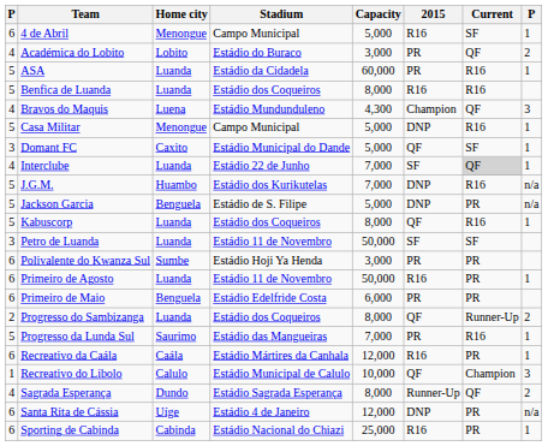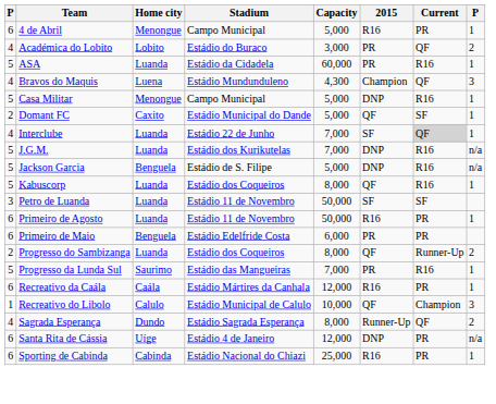 <table class="wikitable sortable">
 <tr>
 <th>P</th>
 <th>Team</th>
 <th>Home city</th>
 <th>Stadium</th>
 <th>Capacity</th>
 <th>2015</th>
 <th>Current</th>
 <th>P</th>
 </tr>
 <tr>
 <td align=center>6</td>
 <td><a href='#'>4 de Abril</a></td>
 <td><a href='#'>Menongue</a></td>
 <td>Campo Municipal</td>
 <td align="center">5,000</td>
 <td data-sort-value="5">R16</td>
-<td data-sort-value="3">SF</td>
+<td data-sort-value="6">PR</td>
 <td> 1</td>
 </tr>
 <tr>
 <td align=center>4</td>
 <td><a href='#'>Académica do Lobito</a></td>
 <td><a href='#'>Lobito</a></td>
 <td><a href='#'>Estádio do Buraco</a></td>
 <td align="center">3,000</td>
 <td data-sort-value="6">PR</td>
 <td data-sort-value="4">QF</td>
 <td data-sort-value="2.2"> 2</td>
 </tr>
 <tr>
 <td align=center>5</td>
 <td><a href='#'>ASA</a></td>
 <td><a href='#'>Luanda</a></td>
 <td><a href='#'>Estádio da Cidadela</a></td>
 <td align="center">60,000</td>
 <td data-sort-value="6">PR</td>
 <td data-sort-value="5">R16</td>
 <td data-sort-value="3"> 1</td>
 </tr>
 <tr>
-<td align=center>5</td>
-<td><a href='#'>Benfica de Luanda</a></td>
-<td><a href='#'>Luanda</a></td>
-<td><a href='#'>Estádio dos Coqueiros</a></td>
-<td align="center">8,000</td>
-<td data-sort-value="5">R16</td>
-<td data-sort-value="5">R16</td>
-<td align=center data-sort-value="4"></td>
-</tr>
-<tr>
 <td align=center>4</td>
 <td><a href='#'>Bravos do Maquis</a></td>
 <td><a href='#'>Luena</a></td>
 <td><a href='#'>Estádio Mundunduleno</a></td>
 <td align="center">4,300</td>
 <td data-sort-value="1">Champion</td>
 <td data-sort-value="4">QF</td>
 <td> 3</td>
 </tr>
 <tr>
 <td align=center>5</td>
 <td><a href='#'>Casa Militar</a></td>
 <td><a href='#'>Menongue</a></td>
 <td>Campo Municipal</td>
 <td align="center">5,000</td>
 <td data-sort-value="7">DNP</td>
 <td data-sort-value="5">R16</td>
 <td> 1</td>
 </tr>
 <tr>
-<td align=center>3</td>
+<td align=center>2</td>
 <td><a href='#'>Domant FC</a></td>
 <td><a href='#'>Caxito</a></td>
 <td><a href='#'>Estádio Municipal do Dande</a></td>
 <td align="center">5,000</td>
 <td data-sort-value="4">QF</td>
 <td data-sort-value="3">SF</td>
 <td data-sort-value="3"> 1</td>
 </tr>
 <tr>
 <td align=center>4</td>
 <td><a href='#'>Interclube</a></td>
 <td><a href='#'>Luanda</a></td>
 <td><a href='#'>Estádio 22 de Junho</a></td>
 <td align="center">7,000</td>
 <td data-sort-value="3">SF</td>
 <td data-sort-value="4" style="background: lightgrey;">QF</td>
 <td> 1</td>
 </tr>
 <tr>
 <td align=center>5</td>
 <td><a href='#'>J.G.M.</a></td>
-<td><a href='#'>Huambo</a></td>
+<td><a href='#'>Luanda</a></td>
 <td><a href='#'>Estádio dos Kurikutelas</a></td>
 <td align="center">7,000</td>
 <td data-sort-value="7">DNP</td>
 <td data-sort-value="5">R16</td>
 <td>n/a</td>
 </tr>
 <tr>
 <td align=center>5</td>
 <td><a href='#'>Jackson Garcia</a></td>
 <td><a href='#'>Benguela</a></td>
 <td>Estádio de S. Filipe</td>
 <td align="center">5,000</td>
 <td data-sort-value="7">DNP</td>
-<td data-sort-value="6">PR</td>
+<td data-sort-value="5">R16</td>
 <td>n/a</td>
 </tr>
 <tr>
 <td align=center>5</td>
 <td><a href='#'>Kabuscorp</a></td>
 <td><a href='#'>Luanda</a></td>
 <td><a href='#'>Estádio dos Coqueiros</a></td>
 <td align="center">8,000</td>
 <td data-sort-value="4">QF</td>
 <td data-sort-value="5">R16</td>
 <td> 1</td>
 </tr>
 <tr>
 <td align=center>3</td>
 <td><a href='#'>Petro de Luanda</a></td>
 <td><a href='#'>Luanda</a></td>
 <td><a href='#'>Estádio 11 de Novembro</a></td>
 <td align="center">50,000</td>
 <td data-sort-value="3">SF</td>
 <td data-sort-value="3">SF</td>
-<td align=center data-sort-value="4"></td>
-</tr>
-<tr>
-<td align=center>6</td>
-<td><a href='#'>Polivalente do Kwanza Sul</a></td>
-<td><a href='#'>Sumbe</a></td>
-<td>Estádio Hoji Ya Henda</td>
-<td align="center">3,000</td>
-<td data-sort-value="6">PR</td>
-<td data-sort-value="6">PR</td>
 <td align=center data-sort-value="4"></td>
 </tr>
 <tr>
 <td align=center>6</td>
 <td><a href='#'>Primeiro de Agosto</a></td>
 <td><a href='#'>Luanda</a></td>
 <td><a href='#'>Estádio 11 de Novembro</a></td>
 <td align="center">50,000</td>
 <td data-sort-value="5">R16</td>
 <td data-sort-value="6">PR</td>
 <td> 1</td>
 </tr>
 <tr>
 <td align=center>6</td>
 <td><a href='#'>Primeiro de Maio</a></td>
 <td><a href='#'>Benguela</a></td>
 <td><a href='#'>Estádio Edelfride Costa</a></td>
 <td align="center">6,000</td>
 <td data-sort-value="6">PR</td>
 <td data-sort-value="6">PR</td>
 <td align=center data-sort-value="4"></td>
 </tr>
 <tr>
 <td align=center>2</td>
 <td><a href='#'>Progresso do Sambizanga</a></td>
 <td><a href='#'>Luanda</a></td>
 <td><a href='#'>Estádio dos Coqueiros</a></td>
 <td align="center">8,000</td>
 <td data-sort-value="4">QF</td>
 <td data-sort-value="2">Runner-Up</td>
 <td data-sort-value="2.1"> 2</td>
 </tr>
 <tr>
 <td align=center>5</td>
 <td><a href='#'>Progresso da Lunda Sul</a></td>
 <td><a href='#'>Saurimo</a></td>
 <td><a href='#'>Estádio das Mangueiras</a></td>
 <td align="center">7,000</td>
 <td data-sort-value="6">PR</td>
 <td data-sort-value="5">R16</td>
 <td data-sort-value="3"> 1</td>
 </tr>
 <tr>
 <td align=center>6</td>
 <td><a href='#'>Recreativo da Caála</a></td>
 <td><a href='#'>Caála</a></td>
 <td><a href='#'>Estádio Mártires da Canhala</a></td>
 <td align="center">12,000</td>
 <td data-sort-value="5">R16</td>
 <td data-sort-value="6">PR</td>
 <td> 1</td>
 </tr>
 <tr>
 <td align=center>1</td>
 <td><a href='#'>Recreativo do Libolo</a></td>
 <td><a href='#'>Calulo</a></td>
 <td><a href='#'>Estádio Municipal de Calulo</a></td>
 <td align="center">10,000</td>
 <td data-sort-value="4">QF</td>
 <td data-sort-value="1">Champion</td>
 <td data-sort-value="1"> 3</td>
 </tr>
 <tr>
 <td align=center>4</td>
 <td><a href='#'>Sagrada Esperança</a></td>
 <td><a href='#'>Dundo</a></td>
 <td><a href='#'>Estádio Sagrada Esperança</a></td>
 <td align="center">8,000</td>
 <td data-sort-value="2">Runner-Up</td>
 <td data-sort-value="4">QF</td>
 <td> 2</td>
 </tr>
 <tr>
 <td align=center>6</td>
 <td><a href='#'>Santa Rita de Cássia</a></td>
 <td><a href='#'>Uíge</a></td>
 <td><a href='#'>Estádio 4 de Janeiro</a></td>
 <td align="center">12,000</td>
 <td data-sort-value="7">DNP</td>
 <td data-sort-value="6">PR</td>
 <td>n/a</td>
 </tr>
 <tr>
 <td align=center>6</td>
 <td><a href='#'>Sporting de Cabinda</a></td>
 <td><a href='#'>Cabinda</a></td>
 <td><a href='#'>Estádio Nacional do Chiazi</a></td>
 <td align="center">25,000</td>
 <td data-sort-value="5">R16</td>
 <td data-sort-value="6">PR</td>
 <td> 1</td>
 </tr>
 </table>
